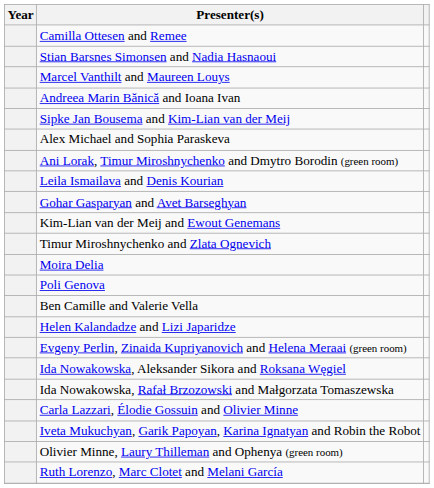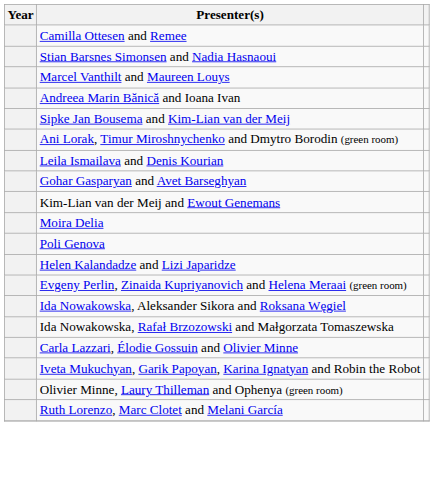 <table class="wikitable plainrowheaders">
 <tr>
 <th scope="col">Year</th>
 <th scope="col">Presenter(s)</th>
 <th scope="col"></th>
 </tr>
 <tr>
 <th scope="row"></th>
 <td><a href='#'>Camilla Ottesen</a> and <a href='#'>Remee</a></td>
 <td></td>
 </tr>
 <tr>
 <th scope="row"></th>
 <td><a href='#'>Stian Barsnes Simonsen</a> and <a href='#'>Nadia Hasnaoui</a></td>
 <td></td>
 </tr>
 <tr>
 <th scope="row"></th>
 <td><a href='#'>Marcel Vanthilt</a> and <a href='#'>Maureen Louys</a></td>
 <td></td>
 </tr>
 <tr>
 <th scope="row"></th>
 <td><a href='#'>Andreea Marin Bănică</a> and Ioana Ivan</td>
 <td></td>
 </tr>
 <tr>
 <th scope="row"></th>
 <td><a href='#'>Sipke Jan Bousema</a> and <a href='#'>Kim-Lian van der Meij</a></td>
 <td></td>
 </tr>
 <tr>
 <th scope="row"></th>
-<td>Alex Michael and Sophia Paraskeva</td>
-<td></td>
-</tr>
-<tr>
-<th scope="row"></th>
 <td><a href='#'>Ani Lorak</a>, <a href='#'>Timur Miroshnychenko</a> and Dmytro Borodin <small>(green room)</small></td>
 <td></td>
 </tr>
 <tr>
 <th scope="row"></th>
 <td><a href='#'>Leila Ismailava</a> and <a href='#'>Denis Kourian</a></td>
 <td></td>
 </tr>
 <tr>
 <th scope="row"></th>
 <td><a href='#'>Gohar Gasparyan</a> and <a href='#'>Avet Barseghyan</a></td>
 <td></td>
 </tr>
 <tr>
 <th scope="row"></th>
 <td>Kim-Lian van der Meij and <a href='#'>Ewout Genemans</a></td>
 <td></td>
 </tr>
 <tr>
 <th scope="row"></th>
-<td>Timur Miroshnychenko and <a href='#'>Zlata Ognevich</a></td>
-<td></td>
-</tr>
-<tr>
-<th scope="row"></th>
 <td><a href='#'>Moira Delia</a></td>
 <td></td>
 </tr>
 <tr>
 <th scope="row"></th>
 <td><a href='#'>Poli Genova</a></td>
-<td></td>
-</tr>
-<tr>
-<th scope="row"></th>
-<td>Ben Camille and Valerie Vella</td>
 <td></td>
 </tr>
 <tr>
 <th scope="row"></th>
 <td><a href='#'>Helen Kalandadze</a> and <a href='#'>Lizi Japaridze</a></td>
 <td></td>
 </tr>
 <tr>
 <th scope="row"></th>
 <td><a href='#'>Evgeny Perlin</a>, <a href='#'>Zinaida Kupriyanovich</a> and <a href='#'>Helena Meraai</a> <small>(green room)</small></td>
 <td></td>
 </tr>
 <tr>
 <th scope="row"></th>
 <td><a href='#'>Ida Nowakowska</a>, Aleksander Sikora and <a href='#'>Roksana Węgiel</a></td>
 <td></td>
 </tr>
 <tr>
 <th scope="row"></th>
 <td>Ida Nowakowska, <a href='#'>Rafał Brzozowski</a> and Małgorzata Tomaszewska</td>
 <td></td>
 </tr>
 <tr>
 <th scope="row"></th>
 <td><a href='#'>Carla Lazzari</a>, <a href='#'>Élodie Gossuin</a> and <a href='#'>Olivier Minne</a></td>
 <td></td>
 </tr>
 <tr>
 <th scope="row"></th>
 <td><a href='#'>Iveta Mukuchyan</a>, <a href='#'>Garik Papoyan</a>, <a href='#'>Karina Ignatyan</a> and Robin the Robot</td>
 <td></td>
 </tr>
 <tr>
 <th scope="row"></th>
 <td>Olivier Minne, <a href='#'>Laury Thilleman</a> and Ophenya <small>(green room)</small></td>
 <td></td>
 </tr>
 <tr>
 <th scope="row"></th>
 <td><a href='#'>Ruth Lorenzo</a>, <a href='#'>Marc Clotet</a> and <a href='#'>Melani García</a></td>
 <td></td>
 </tr>
 <tr>
 </tr>
 </table>
